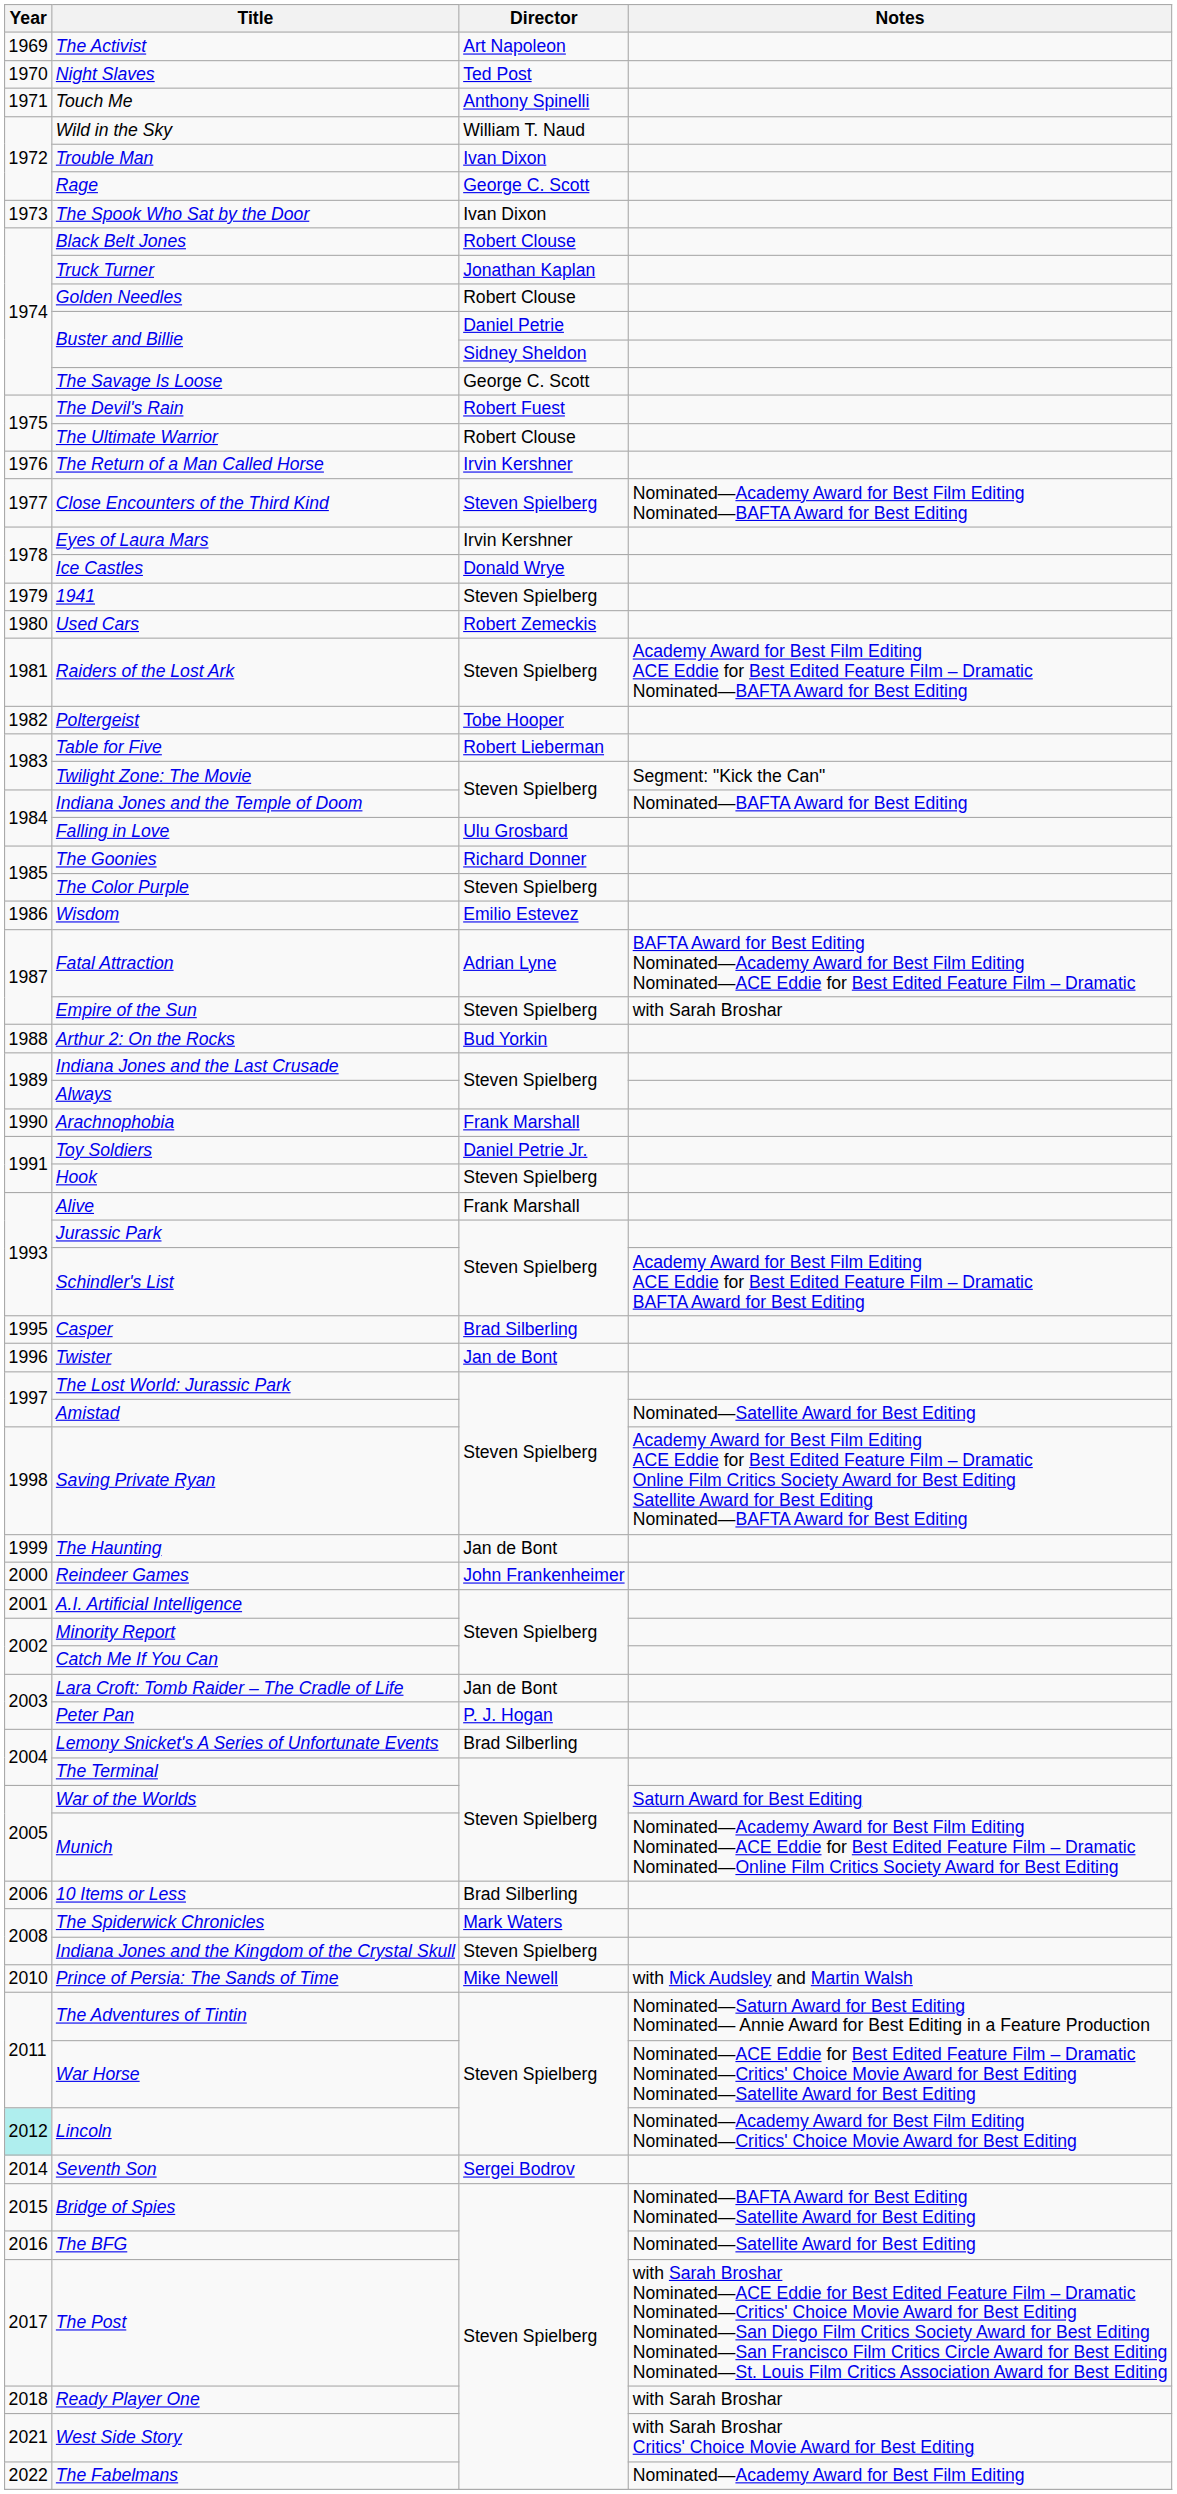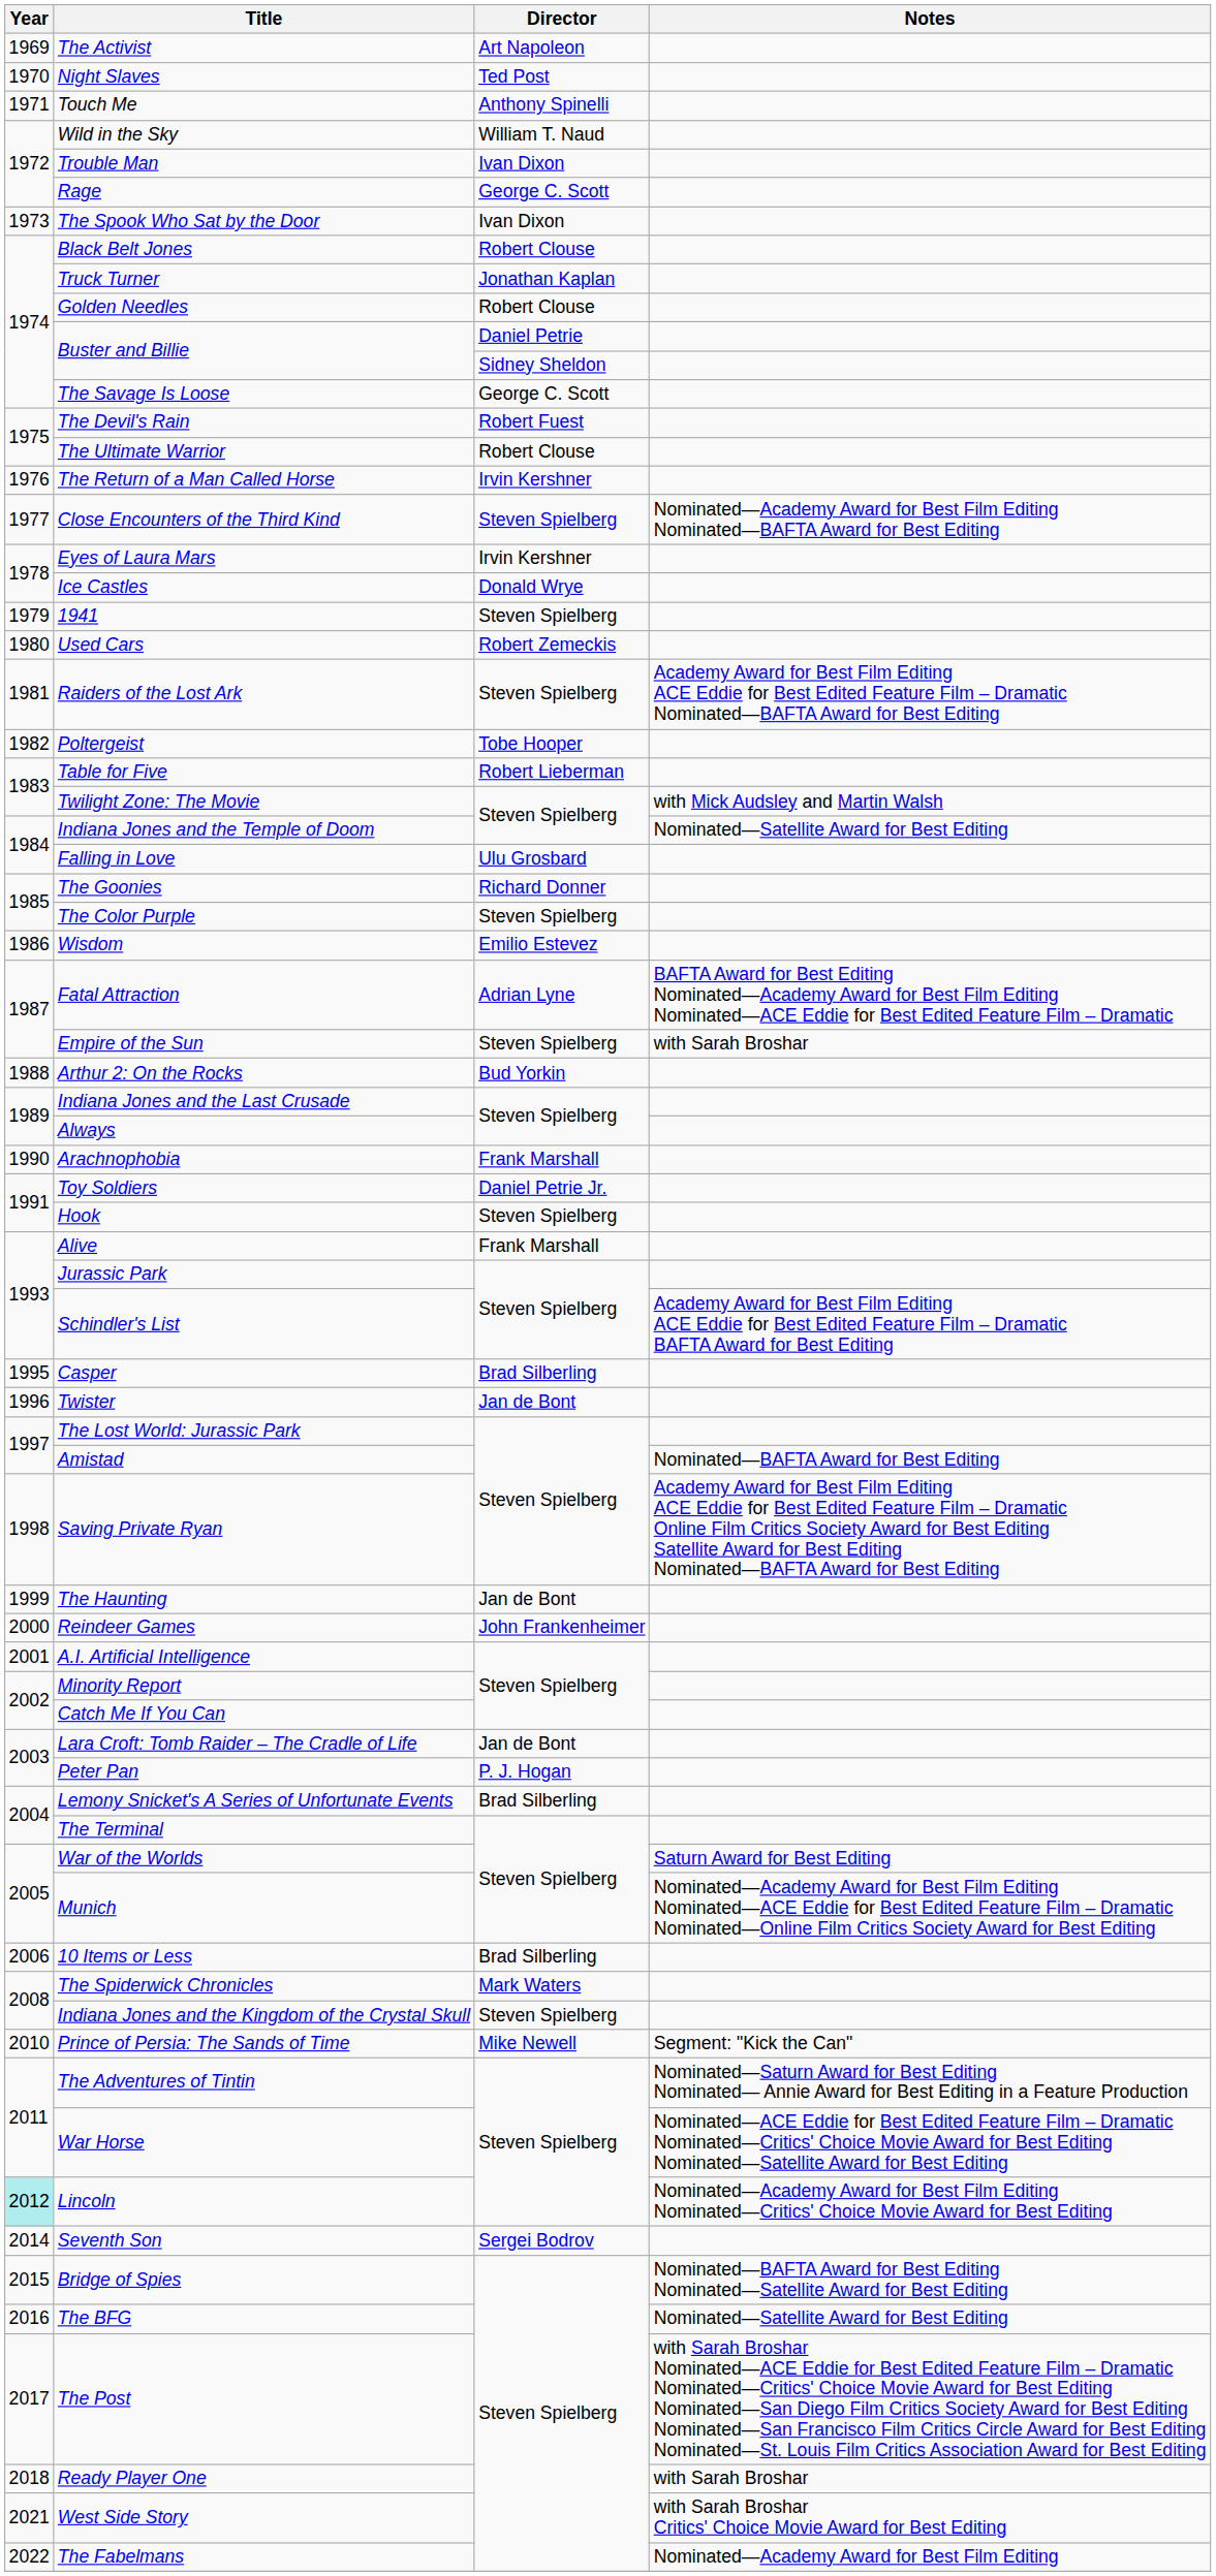 <table class="wikitable sortable">
 <tr>
 <th>Year</th>
 <th>Title</th>
 <th>Director</th>
 <th>Notes</th>
 </tr>
 <tr>
 <td>1969</td>
 <td><em><a href='#'>The Activist</a></em></td>
 <td><a href='#'>Art Napoleon</a></td>
 <td></td>
 </tr>
 <tr>
 <td>1970</td>
 <td><em><a href='#'>Night Slaves</a></em></td>
 <td><a href='#'>Ted Post</a></td>
 <td></td>
 </tr>
 <tr>
 <td>1971</td>
 <td><em>Touch Me</em></td>
 <td><a href='#'>Anthony Spinelli</a></td>
 <td></td>
 </tr>
 <tr>
 <td rowspan="3">1972</td>
 <td><em>Wild in the Sky</em></td>
 <td>William T. Naud</td>
 <td></td>
 </tr>
 <tr>
 <td><em><a href='#'>Trouble Man</a></em></td>
 <td><a href='#'>Ivan Dixon</a></td>
 <td></td>
 </tr>
 <tr>
 <td><em><a href='#'>Rage</a></em></td>
 <td><a href='#'>George C. Scott</a></td>
 <td></td>
 </tr>
 <tr>
 <td>1973</td>
 <td><em><a href='#'>The Spook Who Sat by the Door</a></em></td>
 <td>Ivan Dixon</td>
 <td></td>
 </tr>
 <tr>
 <td rowspan="6">1974</td>
 <td><em><a href='#'>Black Belt Jones</a></em></td>
 <td><a href='#'>Robert Clouse</a></td>
 <td></td>
 </tr>
 <tr>
 <td><em><a href='#'>Truck Turner</a></em></td>
 <td><a href='#'>Jonathan Kaplan</a></td>
 <td></td>
 </tr>
 <tr>
 <td><em><a href='#'>Golden Needles</a></em></td>
 <td>Robert Clouse</td>
 <td></td>
 </tr>
 <tr>
 <td rowspan=2><em><a href='#'>Buster and Billie</a></em></td>
 <td><a href='#'>Daniel Petrie</a></td>
 <td></td>
 </tr>
 <tr>
 <td><a href='#'>Sidney Sheldon</a></td>
 <td></td>
 </tr>
 <tr>
 <td><em><a href='#'>The Savage Is Loose</a></em></td>
 <td>George C. Scott</td>
 <td></td>
 </tr>
 <tr>
 <td rowspan="2">1975</td>
 <td><em><a href='#'>The Devil's Rain</a></em></td>
 <td><a href='#'>Robert Fuest</a></td>
 <td></td>
 </tr>
 <tr>
 <td><em><a href='#'>The Ultimate Warrior</a></em></td>
 <td>Robert Clouse</td>
 <td></td>
 </tr>
 <tr>
 <td>1976</td>
 <td><em><a href='#'>The Return of a Man Called Horse</a></em></td>
 <td><a href='#'>Irvin Kershner</a></td>
 <td></td>
 </tr>
 <tr>
 <td>1977</td>
 <td><em><a href='#'>Close Encounters of the Third Kind</a></em></td>
 <td><a href='#'>Steven Spielberg</a></td>
 <td>Nominated—<a href='#'>Academy Award for Best Film Editing</a><br>Nominated—<a href='#'>BAFTA Award for Best Editing</a></td>
 </tr>
 <tr>
 <td rowspan="2">1978</td>
 <td><em><a href='#'>Eyes of Laura Mars</a></em></td>
 <td>Irvin Kershner</td>
 <td></td>
 </tr>
 <tr>
 <td><em><a href='#'>Ice Castles</a></em></td>
 <td><a href='#'>Donald Wrye</a></td>
 <td></td>
 </tr>
 <tr>
 <td>1979</td>
 <td><em><a href='#'>1941</a></em></td>
 <td>Steven Spielberg</td>
 <td></td>
 </tr>
 <tr>
 <td>1980</td>
 <td><em><a href='#'>Used Cars</a></em></td>
 <td><a href='#'>Robert Zemeckis</a></td>
 <td></td>
 </tr>
 <tr>
 <td>1981</td>
 <td><em><a href='#'>Raiders of the Lost Ark</a></em></td>
 <td>Steven Spielberg</td>
 <td><a href='#'>Academy Award for Best Film Editing</a><br><a href='#'>ACE Eddie</a> for <a href='#'>Best Edited Feature Film – Dramatic</a><br>Nominated—<a href='#'>BAFTA Award for Best Editing</a></td>
 </tr>
 <tr>
 <td>1982</td>
 <td><em><a href='#'>Poltergeist</a></em></td>
 <td><a href='#'>Tobe Hooper</a></td>
 <td></td>
 </tr>
 <tr>
 <td rowspan="2">1983</td>
 <td><em><a href='#'>Table for Five</a></em></td>
 <td><a href='#'>Robert Lieberman</a></td>
 <td></td>
 </tr>
 <tr>
 <td><em><a href='#'>Twilight Zone: The Movie</a></em></td>
 <td rowspan="2">Steven Spielberg</td>
-<td>Segment: "Kick the Can"</td>
+<td>with <a href='#'>Mick Audsley</a> and <a href='#'>Martin Walsh</a></td>
 </tr>
 <tr>
 <td rowspan="2">1984</td>
 <td><em><a href='#'>Indiana Jones and the Temple of Doom</a></em></td>
-<td>Nominated—<a href='#'>BAFTA Award for Best Editing</a></td>
+<td>Nominated—<a href='#'>Satellite Award for Best Editing</a></td>
 </tr>
 <tr>
 <td><em><a href='#'>Falling in Love</a></em></td>
 <td><a href='#'>Ulu Grosbard</a></td>
 <td></td>
 </tr>
 <tr>
 <td rowspan="2">1985</td>
 <td><em><a href='#'>The Goonies</a></em></td>
 <td><a href='#'>Richard Donner</a></td>
 <td></td>
 </tr>
 <tr>
 <td><em><a href='#'>The Color Purple</a></em></td>
 <td>Steven Spielberg</td>
 <td></td>
 </tr>
 <tr>
 <td>1986</td>
 <td><em><a href='#'>Wisdom</a></em></td>
 <td><a href='#'>Emilio Estevez</a></td>
 <td></td>
 </tr>
 <tr>
 <td rowspan="2">1987</td>
 <td><em><a href='#'>Fatal Attraction</a></em></td>
 <td><a href='#'>Adrian Lyne</a></td>
 <td><a href='#'>BAFTA Award for Best Editing</a><br>Nominated—<a href='#'>Academy Award for Best Film Editing</a><br>Nominated—<a href='#'>ACE Eddie</a> for <a href='#'>Best Edited Feature Film – Dramatic</a></td>
 </tr>
 <tr>
 <td><em><a href='#'>Empire of the Sun</a></em></td>
 <td>Steven Spielberg</td>
 <td>with Sarah Broshar</td>
 </tr>
 <tr>
 <td>1988</td>
 <td><em><a href='#'>Arthur 2: On the Rocks</a></em></td>
 <td><a href='#'>Bud Yorkin</a></td>
 <td></td>
 </tr>
 <tr>
 <td rowspan="2">1989</td>
 <td><em><a href='#'>Indiana Jones and the Last Crusade</a></em></td>
 <td rowspan=2>Steven Spielberg</td>
 <td></td>
 </tr>
 <tr>
 <td><em><a href='#'>Always</a></em></td>
 <td></td>
 </tr>
 <tr>
 <td>1990</td>
 <td><em><a href='#'>Arachnophobia</a></em></td>
 <td><a href='#'>Frank Marshall</a></td>
 <td></td>
 </tr>
 <tr>
 <td rowspan="2">1991</td>
 <td><em><a href='#'>Toy Soldiers</a></em></td>
 <td><a href='#'>Daniel Petrie Jr.</a></td>
 <td></td>
 </tr>
 <tr>
 <td><em><a href='#'>Hook</a></em></td>
 <td>Steven Spielberg</td>
 <td></td>
 </tr>
 <tr>
 <td rowspan="3">1993</td>
 <td><em><a href='#'>Alive</a></em></td>
 <td>Frank Marshall</td>
 <td></td>
 </tr>
 <tr>
 <td><em><a href='#'>Jurassic Park</a></em></td>
 <td rowspan=2>Steven Spielberg</td>
 <td></td>
 </tr>
 <tr>
 <td><em><a href='#'>Schindler's List</a></em></td>
 <td><a href='#'>Academy Award for Best Film Editing</a><br><a href='#'>ACE Eddie</a> for <a href='#'>Best Edited Feature Film – Dramatic</a><br><a href='#'>BAFTA Award for Best Editing</a></td>
 </tr>
 <tr>
 <td>1995</td>
 <td><em><a href='#'>Casper</a></em></td>
 <td><a href='#'>Brad Silberling</a></td>
 <td></td>
 </tr>
 <tr>
 <td>1996</td>
 <td><em><a href='#'>Twister</a></em></td>
 <td><a href='#'>Jan de Bont</a></td>
 <td></td>
 </tr>
 <tr>
 <td rowspan="2">1997</td>
 <td><em><a href='#'>The Lost World: Jurassic Park</a></em></td>
 <td rowspan=3>Steven Spielberg</td>
 <td></td>
 </tr>
 <tr>
 <td><em><a href='#'>Amistad</a></em></td>
-<td>Nominated—<a href='#'>Satellite Award for Best Editing</a></td>
+<td>Nominated—<a href='#'>BAFTA Award for Best Editing</a></td>
 </tr>
 <tr>
 <td>1998</td>
 <td><em><a href='#'>Saving Private Ryan</a></em></td>
 <td><a href='#'>Academy Award for Best Film Editing</a><br><a href='#'>ACE Eddie</a> for <a href='#'>Best Edited Feature Film – Dramatic</a><br><a href='#'>Online Film Critics Society Award for Best Editing</a><br><a href='#'>Satellite Award for Best Editing</a><br>Nominated—<a href='#'>BAFTA Award for Best Editing</a></td>
 </tr>
 <tr>
 <td>1999</td>
 <td><em><a href='#'>The Haunting</a></em></td>
 <td>Jan de Bont</td>
 <td></td>
 </tr>
 <tr>
 <td>2000</td>
 <td><em><a href='#'>Reindeer Games</a></em></td>
 <td><a href='#'>John Frankenheimer</a></td>
 <td></td>
 </tr>
 <tr>
 <td>2001</td>
 <td><em><a href='#'>A.I. Artificial Intelligence</a></em></td>
 <td rowspan=3>Steven Spielberg</td>
 <td></td>
 </tr>
 <tr>
 <td rowspan="2">2002</td>
 <td><em><a href='#'>Minority Report</a></em></td>
 <td></td>
 </tr>
 <tr>
 <td><em><a href='#'>Catch Me If You Can</a></em></td>
 <td></td>
 </tr>
 <tr>
 <td rowspan="2">2003</td>
 <td><em><a href='#'>Lara Croft: Tomb Raider – The Cradle of Life</a></em></td>
 <td>Jan de Bont</td>
 <td></td>
 </tr>
 <tr>
 <td><em><a href='#'>Peter Pan</a></em></td>
 <td><a href='#'>P. J. Hogan</a></td>
 <td></td>
 </tr>
 <tr>
 <td rowspan="2">2004</td>
 <td><em><a href='#'>Lemony Snicket's A Series of Unfortunate Events</a></em></td>
 <td>Brad Silberling</td>
 <td></td>
 </tr>
 <tr>
 <td><em><a href='#'>The Terminal</a></em></td>
 <td rowspan=3>Steven Spielberg</td>
 <td></td>
 </tr>
 <tr>
 <td rowspan="2">2005</td>
 <td><em><a href='#'>War of the Worlds</a></em></td>
 <td><a href='#'>Saturn Award for Best Editing</a></td>
 </tr>
 <tr>
 <td><em><a href='#'>Munich</a></em></td>
 <td>Nominated—<a href='#'>Academy Award for Best Film Editing</a><br>Nominated—<a href='#'>ACE Eddie</a> for <a href='#'>Best Edited Feature Film – Dramatic</a><br>Nominated—<a href='#'>Online Film Critics Society Award for Best Editing</a></td>
 </tr>
 <tr>
 <td>2006</td>
 <td><em><a href='#'>10 Items or Less</a></em></td>
 <td>Brad Silberling</td>
 <td></td>
 </tr>
 <tr>
 <td rowspan="2">2008</td>
 <td><em><a href='#'>The Spiderwick Chronicles</a></em></td>
 <td><a href='#'>Mark Waters</a></td>
 <td></td>
 </tr>
 <tr>
 <td><em><a href='#'>Indiana Jones and the Kingdom of the Crystal Skull</a></em></td>
 <td>Steven Spielberg</td>
 <td></td>
 </tr>
 <tr>
 <td>2010</td>
 <td><em><a href='#'>Prince of Persia: The Sands of Time</a></em></td>
 <td><a href='#'>Mike Newell</a></td>
-<td>with <a href='#'>Mick Audsley</a> and <a href='#'>Martin Walsh</a></td>
+<td>Segment: "Kick the Can"</td>
 </tr>
 <tr>
 <td rowspan="2">2011</td>
 <td><em><a href='#'>The Adventures of Tintin</a></em></td>
 <td rowspan="3">Steven Spielberg</td>
 <td>Nominated—<a href='#'>Saturn Award for Best Editing</a><br>Nominated— Annie Award for Best Editing in a Feature Production</td>
 </tr>
 <tr>
 <td><em><a href='#'>War Horse</a></em></td>
 <td>Nominated—<a href='#'>ACE Eddie</a> for <a href='#'>Best Edited Feature Film – Dramatic</a><br>Nominated—<a href='#'>Critics' Choice Movie Award for Best Editing</a><br>Nominated—<a href='#'>Satellite Award for Best Editing</a></td>
 </tr>
 <tr>
 <td style="background: paleturquoise;">2012</td>
 <td><em><a href='#'>Lincoln</a></em></td>
 <td>Nominated—<a href='#'>Academy Award for Best Film Editing</a><br>Nominated—<a href='#'>Critics' Choice Movie Award for Best Editing</a></td>
 </tr>
 <tr>
 <td>2014</td>
 <td><a href='#'><em>Seventh Son</em></a></td>
 <td><a href='#'>Sergei Bodrov</a></td>
 <td></td>
 </tr>
 <tr>
 <td>2015</td>
 <td><em><a href='#'>Bridge of Spies</a></em></td>
 <td rowspan="6">Steven Spielberg</td>
 <td>Nominated—<a href='#'>BAFTA Award for Best Editing</a><br>Nominated—<a href='#'>Satellite Award for Best Editing</a></td>
 </tr>
 <tr>
 <td>2016</td>
 <td><em><a href='#'>The BFG</a></em></td>
 <td>Nominated—<a href='#'>Satellite Award for Best Editing</a></td>
 </tr>
 <tr>
 <td>2017</td>
 <td><em><a href='#'>The Post</a></em></td>
 <td>with <a href='#'>Sarah Broshar</a><br>Nominated—<a href='#'>ACE Eddie for Best Edited Feature Film – Dramatic</a><br>Nominated—<a href='#'>Critics' Choice Movie Award for Best Editing</a><br>Nominated—<a href='#'>San Diego Film Critics Society Award for Best Editing</a><br>Nominated—<a href='#'>San Francisco Film Critics Circle Award for Best Editing</a><br>Nominated—<a href='#'>St. Louis Film Critics Association Award for Best Editing</a></td>
 </tr>
 <tr>
 <td>2018</td>
 <td><em><a href='#'>Ready Player One</a></em></td>
 <td>with Sarah Broshar</td>
 </tr>
 <tr>
 <td>2021</td>
 <td><em><a href='#'>West Side Story</a></em></td>
 <td>with Sarah Broshar<br><a href='#'>Critics' Choice Movie Award for Best Editing</a></td>
 </tr>
 <tr>
 <td>2022</td>
 <td><em><a href='#'>The Fabelmans</a></em></td>
 <td>Nominated—<a href='#'>Academy Award for Best Film Editing</a></td>
 </tr>
 <tr>
 </tr>
 </table>
